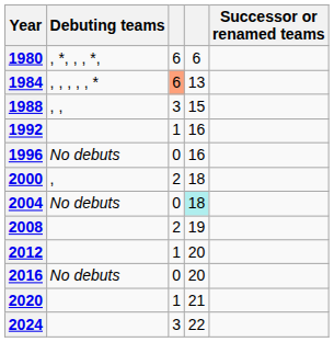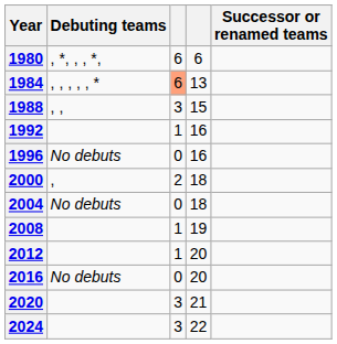 <table class="wikitable" style="text-align:center; font-size:85%;">
 <tr>
 <th>Year</th>
 <th>Debuting teams</th>
 <th></th>
 <th></th>
 <th>Successor or<br>renamed teams</th>
 </tr>
 <tr>
 <th><a href='#'>1980</a></th>
 <td align=left>,  *, , ,  *, </td>
 <td>6</td>
 <td>6</td>
 <td></td>
 </tr>
 <tr>
 <th><a href='#'>1984</a></th>
 <td align=left>, , , , ,  *</td>
 <td style="background: lightsalmon;">6</td>
 <td>13</td>
 <td></td>
 </tr>
 <tr>
 <th><a href='#'>1988</a></th>
 <td align=left>, , </td>
 <td>3</td>
 <td>15</td>
 <td></td>
 </tr>
 <tr>
 <th><a href='#'>1992</a></th>
 <td align=left></td>
 <td>1</td>
 <td>16</td>
 <td align=left></td>
 </tr>
 <tr>
 <th><a href='#'>1996</a></th>
 <td align=left><em>No debuts</em></td>
 <td>0</td>
 <td>16</td>
 <td></td>
 </tr>
 <tr>
 <th><a href='#'>2000</a></th>
 <td align=left>, </td>
 <td>2</td>
 <td>18</td>
 <td></td>
 </tr>
 <tr>
 <th><a href='#'>2004</a></th>
 <td align=left><em>No debuts</em></td>
 <td>0</td>
-<td style="background: paleturquoise;">18</td>
+<td>18</td>
 <td></td>
 </tr>
 <tr>
 <th><a href='#'>2008</a></th>
 <td align=left></td>
-<td>2</td>
+<td>1</td>
 <td>19</td>
 <td></td>
 </tr>
 <tr>
 <th><a href='#'>2012</a></th>
 <td align=left></td>
 <td>1</td>
 <td>20</td>
 <td></td>
 </tr>
 <tr>
 <th><a href='#'>2016</a></th>
 <td align=left><em>No debuts</em></td>
 <td>0</td>
 <td>20</td>
 <td></td>
 </tr>
 <tr>
 <th><a href='#'>2020</a></th>
 <td align=left></td>
-<td>1</td>
+<td>3</td>
 <td>21</td>
 <td></td>
 </tr>
 <tr>
 <th><a href='#'>2024</a></th>
 <td align=left></td>
 <td>3</td>
 <td>22</td>
 <td></td>
 </tr>
 </table>
